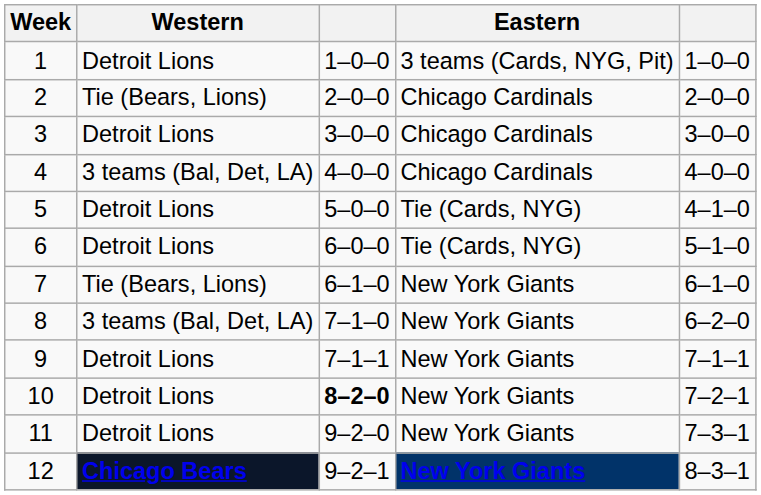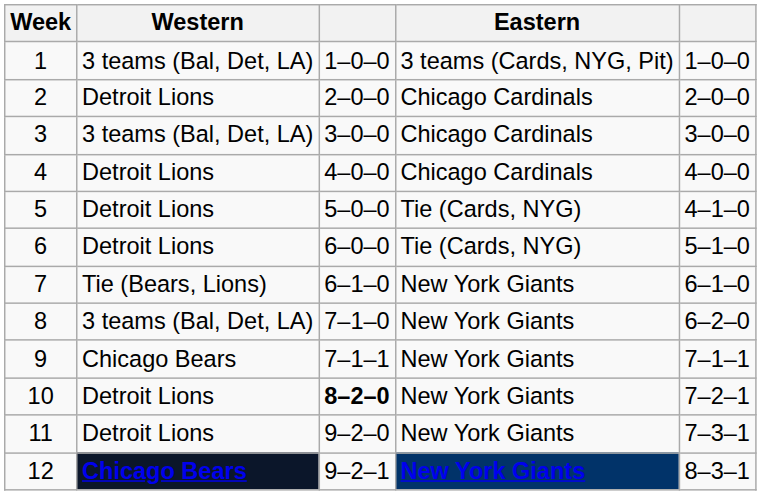 <table class="wikitable">
 <tr>
 <th>Week</th>
 <th>Western</th>
 <th></th>
 <th>Eastern</th>
 <th></th>
 </tr>
 <tr>
 <td align=center>1</td>
-<td>Detroit Lions</td>
+<td>3 teams (Bal, Det, LA)</td>
 <td>1–0–0</td>
 <td>3 teams (Cards, NYG, Pit)</td>
 <td>1–0–0</td>
 </tr>
 <tr>
 <td align=center>2</td>
-<td>Tie (Bears, Lions)</td>
+<td>Detroit Lions</td>
 <td>2–0–0</td>
 <td>Chicago Cardinals</td>
 <td>2–0–0</td>
 </tr>
 <tr>
 <td align=center>3</td>
-<td>Detroit Lions</td>
+<td>3 teams (Bal, Det, LA)</td>
 <td>3–0–0</td>
 <td>Chicago Cardinals</td>
 <td>3–0–0</td>
 </tr>
 <tr>
 <td align=center>4</td>
-<td>3 teams (Bal, Det, LA)</td>
+<td>Detroit Lions</td>
 <td>4–0–0</td>
 <td>Chicago Cardinals</td>
 <td>4–0–0</td>
 </tr>
 <tr>
 <td align=center>5</td>
 <td>Detroit Lions</td>
 <td>5–0–0</td>
 <td>Tie (Cards, NYG)</td>
 <td>4–1–0</td>
 </tr>
 <tr>
 <td align=center>6</td>
 <td>Detroit Lions</td>
 <td>6–0–0</td>
 <td>Tie (Cards, NYG)</td>
 <td>5–1–0</td>
 </tr>
 <tr>
 <td align=center>7</td>
 <td>Tie (Bears, Lions)</td>
 <td>6–1–0</td>
 <td>New York Giants</td>
 <td>6–1–0</td>
 </tr>
 <tr>
 <td align=center>8</td>
 <td>3 teams (Bal, Det, LA)</td>
 <td>7–1–0</td>
 <td>New York Giants</td>
 <td>6–2–0</td>
 </tr>
 <tr>
 <td align=center>9</td>
-<td>Detroit Lions</td>
+<td>Chicago Bears</td>
 <td>7–1–1</td>
 <td>New York Giants</td>
 <td>7–1–1</td>
 </tr>
 <tr>
 <td align=center>10</td>
 <td>Detroit Lions</td>
 <td><strong>8–2–0</strong></td>
 <td>New York Giants</td>
 <td>7–2–1</td>
 </tr>
 <tr>
 <td align=center>11</td>
 <td>Detroit Lions</td>
 <td>9–2–0</td>
 <td>New York Giants</td>
 <td>7–3–1</td>
 </tr>
 <tr>
 <td align=center>12</td>
 <td bgcolor="#0B162A"><strong><a href='#'><span>Chicago Bears</span></a></strong></td>
 <td>9–2–1</td>
 <td bgcolor="#013369"><strong><a href='#'><span>New York Giants</span></a></strong></td>
 <td>8–3–1</td>
 </tr>
 </table>
